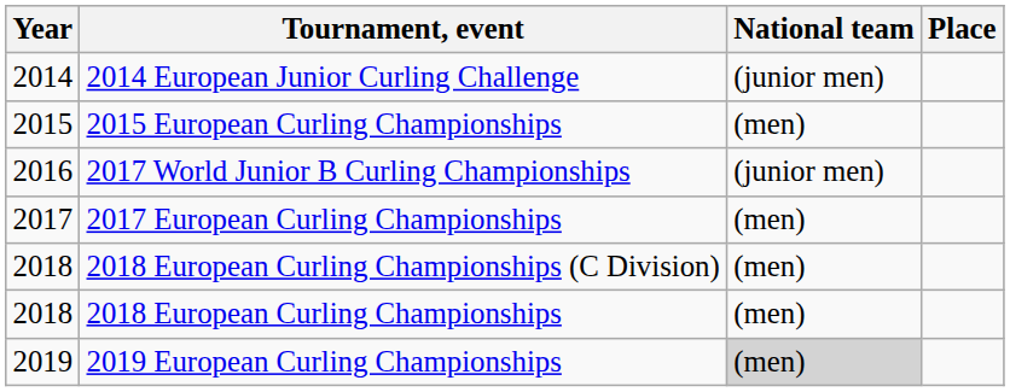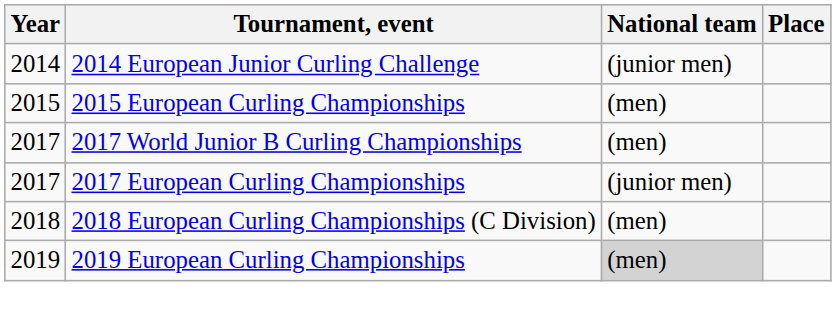 <table class="wikitable">
 <tr>
 <th scope="col">Year</th>
 <th scope="col">Tournament, event</th>
 <th scope="col">National team</th>
 <th scope="col">Place</th>
 </tr>
 <tr>
 <td>2014</td>
 <td><a href='#'>2014 European Junior Curling Challenge</a></td>
 <td> (junior men)</td>
 <td></td>
 </tr>
 <tr>
 <td>2015</td>
 <td><a href='#'>2015 European Curling Championships</a></td>
 <td> (men)</td>
 <td></td>
 </tr>
 <tr>
-<td>2016</td>
+<td>2017</td>
 <td><a href='#'>2017 World Junior B Curling Championships</a></td>
-<td> (junior men)</td>
+<td> (men)</td>
 <td></td>
 </tr>
 <tr>
 <td>2017</td>
 <td><a href='#'>2017 European Curling Championships</a></td>
-<td> (men)</td>
+<td> (junior men)</td>
 <td></td>
 </tr>
 <tr>
 <td>2018</td>
 <td><a href='#'>2018 European Curling Championships</a> (C Division)</td>
-<td> (men)</td>
-<td></td>
-</tr>
-<tr>
-<td>2018</td>
-<td><a href='#'>2018 European Curling Championships</a></td>
 <td> (men)</td>
 <td></td>
 </tr>
 <tr>
 <td>2019</td>
 <td><a href='#'>2019 European Curling Championships</a></td>
 <td style="background: lightgrey;"> (men)</td>
 <td></td>
 </tr>
 </table>
